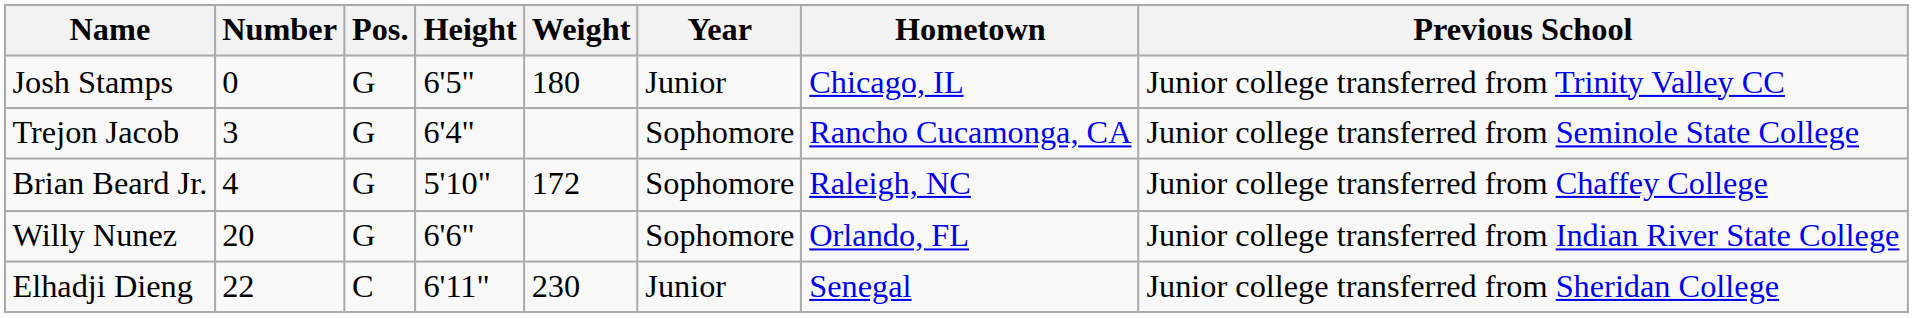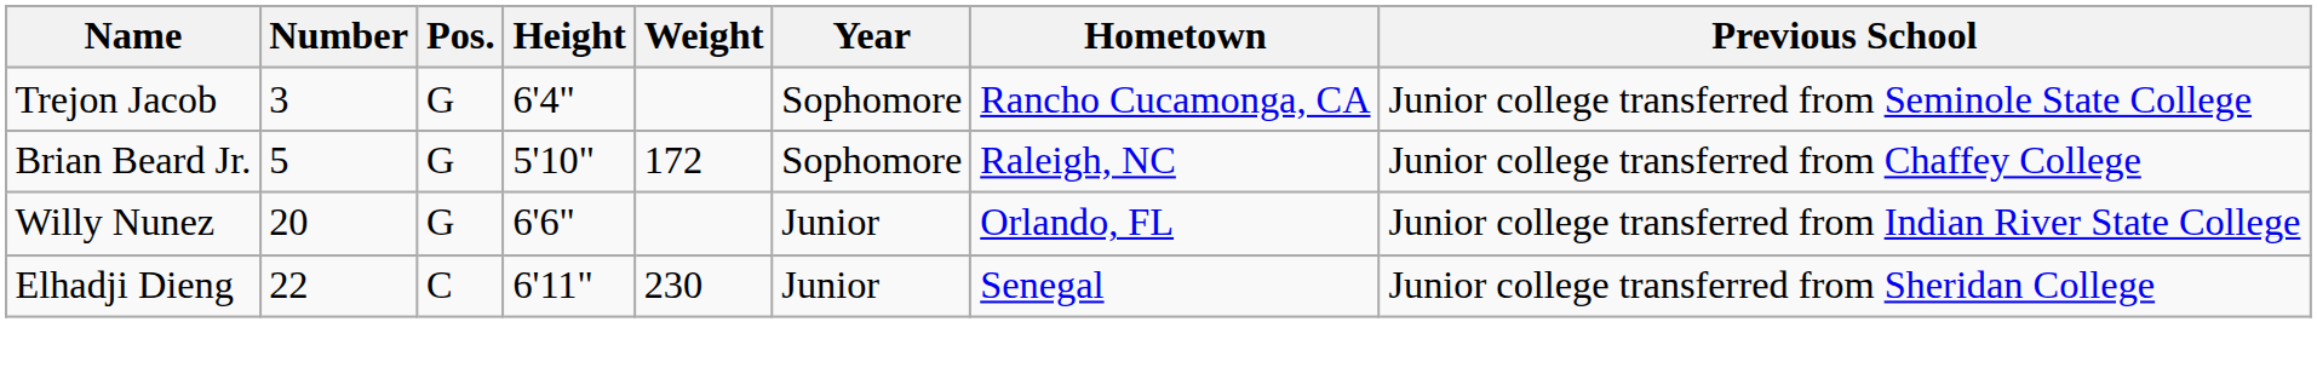 <table class="wikitable sortable" border="1">
 <tr>
 <th>Name</th>
 <th>Number</th>
 <th>Pos.</th>
 <th>Height</th>
 <th>Weight</th>
 <th>Year</th>
 <th>Hometown</th>
 <th class="unsortable">Previous School</th>
-</tr>
-<tr>
-<td>Josh Stamps</td>
-<td>0</td>
-<td>G</td>
-<td>6'5"</td>
-<td>180</td>
-<td>Junior</td>
-<td><a href='#'>Chicago, IL</a></td>
-<td>Junior college transferred from <a href='#'>Trinity Valley CC</a></td>
 </tr>
 <tr>
 <td>Trejon Jacob</td>
 <td>3</td>
 <td>G</td>
 <td>6'4"</td>
 <td></td>
 <td>Sophomore</td>
 <td><a href='#'>Rancho Cucamonga, CA</a></td>
 <td>Junior college transferred from <a href='#'>Seminole State College</a></td>
 </tr>
 <tr>
 <td>Brian Beard Jr.</td>
-<td>4</td>
+<td>5</td>
 <td>G</td>
 <td>5'10"</td>
 <td>172</td>
 <td>Sophomore</td>
 <td><a href='#'>Raleigh, NC</a></td>
 <td>Junior college transferred from <a href='#'>Chaffey College</a></td>
 </tr>
 <tr>
 <td>Willy Nunez</td>
 <td>20</td>
 <td>G</td>
 <td>6'6"</td>
 <td></td>
-<td>Sophomore</td>
+<td>Junior</td>
 <td><a href='#'>Orlando, FL</a></td>
 <td>Junior college transferred from <a href='#'>Indian River State College</a></td>
 </tr>
 <tr>
 <td>Elhadji Dieng</td>
 <td>22</td>
 <td>C</td>
 <td>6'11"</td>
 <td>230</td>
 <td>Junior</td>
 <td><a href='#'>Senegal</a></td>
 <td>Junior college transferred from <a href='#'>Sheridan College</a></td>
 </tr>
 </table>
